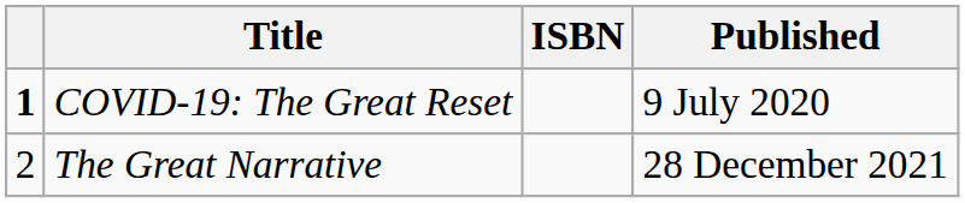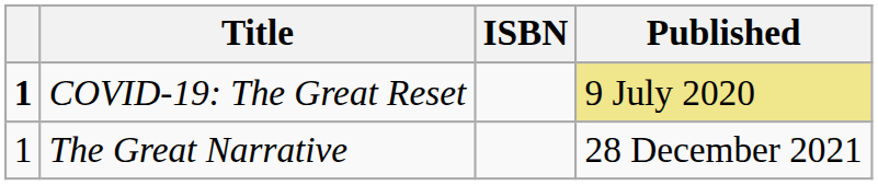 <table class="wikitable">
 <tr>
 <th></th>
 <th>Title</th>
 <th>ISBN</th>
 <th>Published</th>
 </tr>
 <tr>
 <td><strong>1</strong></td>
 <td><em>COVID-19: The Great Reset</em></td>
 <td></td>
-<td>9 July 2020</td>
+<td style="background: khaki;">9 July 2020</td>
 </tr>
 <tr>
-<td>2</td>
+<td>1</td>
 <td><em>The Great Narrative</em></td>
 <td></td>
 <td>28 December 2021</td>
 </tr>
 </table>
